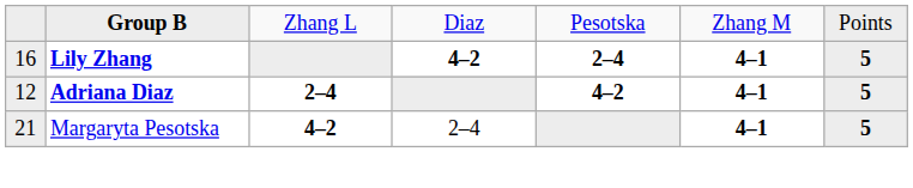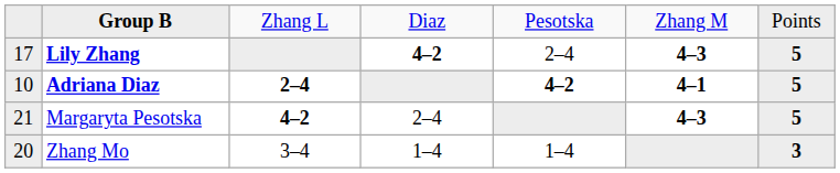 <table class="wikitable" style="font-size:90%">
 <tr style="text-align:center;">
 <td style="background-color:#ededed;" width="20"></td>
 <td style="background-color:#ededed;" width="130" style="text-align:center;"><strong>Group B</strong></td>
 <td width="90"> <a href='#'>Zhang L</a></td>
 <td width="90"> <a href='#'>Diaz</a></td>
 <td width="90"> <a href='#'>Pesotska</a></td>
 <td width="90"> <a href='#'>Zhang M</a></td>
 <td style="background-color:#ededed;" width="50">Points</td>
 </tr>
 <tr style="text-align:center;background-color:#ffffff;">
-<td style="background-color:#ededed;">16</td>
+<td style="background-color:#ededed;">17</td>
 <td style="text-align:left;"> <strong><a href='#'>Lily Zhang</a></strong></td>
 <td style="background-color:#ededed;"></td>
 <td><strong>4–2</strong></td>
-<td><strong>2–4</strong></td>
-<td><strong>4–1</strong></td>
+<td>2–4</td>
+<td><strong>4–3</strong></td>
 <td style="background-color:#ededed;"><strong>5</strong></td>
 </tr>
 <tr style="text-align:center;background-color:#ffffff;">
-<td style="background-color:#ededed;">12</td>
+<td style="background-color:#ededed;">10</td>
 <td style="text-align:left;"> <strong><a href='#'>Adriana Diaz</a></strong></td>
 <td><strong>2–4</strong></td>
 <td style="background-color:#ededed;"></td>
 <td><strong>4–2</strong></td>
 <td><strong>4–1</strong></td>
 <td style="background-color:#ededed;"><strong>5</strong></td>
 </tr>
 <tr style="text-align:center;background-color:#ffffff;">
 <td style="background-color:#ededed;">21</td>
 <td style="text-align:left;"> <a href='#'>Margaryta Pesotska</a></td>
 <td><strong>4–2</strong></td>
 <td>2–4</td>
 <td style="background-color:#ededed;"></td>
-<td><strong>4–1</strong></td>
+<td><strong>4–3</strong></td>
 <td style="background-color:#ededed;"><strong>5</strong></td>
 </tr>
+<tr style="text-align:center;background-color:#ffffff;">
+<td style="background-color:#ededed;">20</td>
+<td style="text-align:left;"> <a href='#'>Zhang Mo</a></td>
+<td>3–4</td>
+<td>1–4</td>
+<td>1–4</td>
+<td style="background-color:#ededed;"></td>
+<td style="background-color:#ededed;"><strong>3</strong></td>
+</tr>
 </table>
